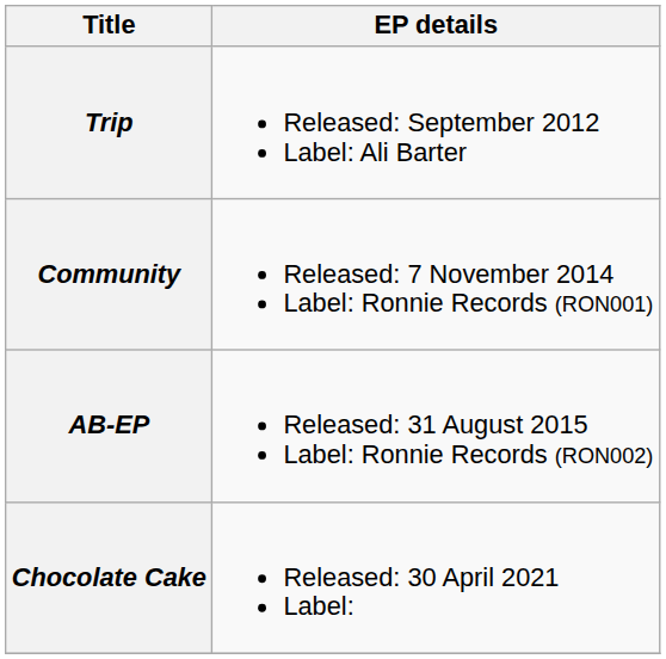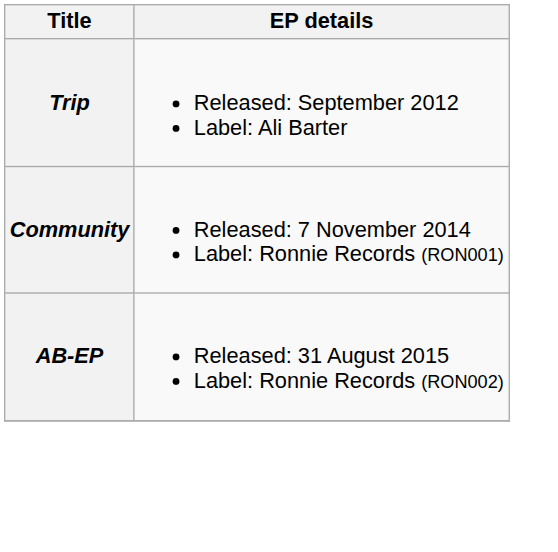 <table class="wikitable plainrowheaders">
 <tr>
 <th align="center" rowspan="1">Title</th>
 <th align="center" rowspan="1">EP details</th>
 </tr>
 <tr>
 <th scope="row"><em>Trip</em></th>
 <td><br><ul><li>Released: September 2012</li><li>Label: Ali Barter</li></ul></td>
 </tr>
 <tr>
 <th scope="row"><em>Community</em></th>
 <td><br><ul><li>Released: 7 November 2014</li><li>Label: Ronnie Records <small> (RON001)</small></li></ul></td>
 </tr>
 <tr>
 <th scope="row"><em>AB-EP</em></th>
 <td><br><ul><li>Released: 31 August 2015</li><li>Label: Ronnie Records <small> (RON002)</small></li></ul></td>
 </tr>
 <tr>
-<th scope="row"><em>Chocolate Cake</em></th>
-<td><br><ul><li>Released: 30 April 2021</li><li>Label:</li></ul></td>
-</tr>
-<tr>
 </tr>
 </table>
